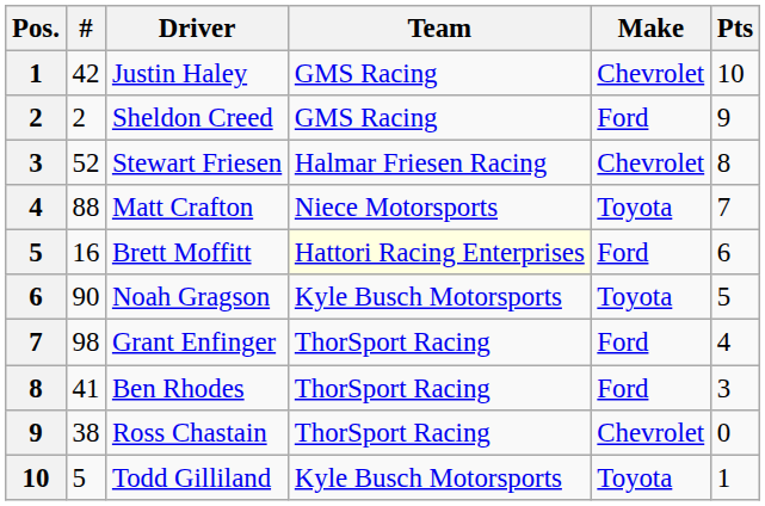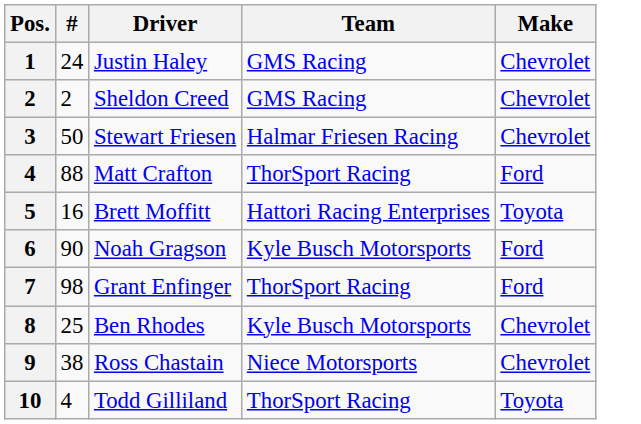 <table class="wikitable" style="font-size:95%">
 <tr>
 <th>Pos.</th>
 <th>#</th>
 <th>Driver</th>
 <th>Team</th>
 <th>Make</th>
-<th>Pts</th>
 </tr>
 <tr>
 <th>1</th>
-<td>42</td>
+<td>24</td>
 <td><a href='#'>Justin Haley</a></td>
 <td><a href='#'>GMS Racing</a></td>
 <td><a href='#'>Chevrolet</a></td>
-<td>10</td>
 </tr>
 <tr>
 <th>2</th>
 <td>2</td>
 <td><a href='#'>Sheldon Creed</a></td>
 <td><a href='#'>GMS Racing</a></td>
-<td><a href='#'>Ford</a></td>
-<td>9</td>
+<td><a href='#'>Chevrolet</a></td>
 </tr>
 <tr>
 <th>3</th>
-<td>52</td>
+<td>50</td>
 <td><a href='#'>Stewart Friesen</a></td>
 <td><a href='#'>Halmar Friesen Racing</a></td>
 <td><a href='#'>Chevrolet</a></td>
-<td>8</td>
 </tr>
 <tr>
 <th>4</th>
 <td>88</td>
 <td><a href='#'>Matt Crafton</a></td>
-<td><a href='#'>Niece Motorsports</a></td>
-<td><a href='#'>Toyota</a></td>
-<td>7</td>
+<td><a href='#'>ThorSport Racing</a></td>
+<td><a href='#'>Ford</a></td>
 </tr>
 <tr>
 <th>5</th>
 <td>16</td>
 <td><a href='#'>Brett Moffitt</a></td>
-<td style="background: lightyellow;"><a href='#'>Hattori Racing Enterprises</a></td>
-<td><a href='#'>Ford</a></td>
-<td>6</td>
+<td><a href='#'>Hattori Racing Enterprises</a></td>
+<td><a href='#'>Toyota</a></td>
 </tr>
 <tr>
 <th>6</th>
 <td>90</td>
 <td><a href='#'>Noah Gragson</a></td>
 <td><a href='#'>Kyle Busch Motorsports</a></td>
-<td><a href='#'>Toyota</a></td>
-<td>5</td>
+<td><a href='#'>Ford</a></td>
 </tr>
 <tr>
 <th>7</th>
 <td>98</td>
 <td><a href='#'>Grant Enfinger</a></td>
 <td><a href='#'>ThorSport Racing</a></td>
 <td><a href='#'>Ford</a></td>
-<td>4</td>
 </tr>
 <tr>
 <th>8</th>
-<td>41</td>
+<td>25</td>
 <td><a href='#'>Ben Rhodes</a></td>
-<td><a href='#'>ThorSport Racing</a></td>
-<td><a href='#'>Ford</a></td>
-<td>3</td>
+<td><a href='#'>Kyle Busch Motorsports</a></td>
+<td><a href='#'>Chevrolet</a></td>
 </tr>
 <tr>
 <th>9</th>
 <td>38</td>
 <td><a href='#'>Ross Chastain</a></td>
-<td><a href='#'>ThorSport Racing</a></td>
+<td><a href='#'>Niece Motorsports</a></td>
 <td><a href='#'>Chevrolet</a></td>
-<td>0</td>
 </tr>
 <tr>
 <th>10</th>
-<td>5</td>
+<td>4</td>
 <td><a href='#'>Todd Gilliland</a></td>
-<td><a href='#'>Kyle Busch Motorsports</a></td>
+<td><a href='#'>ThorSport Racing</a></td>
 <td><a href='#'>Toyota</a></td>
-<td>1</td>
 </tr>
 </table>
